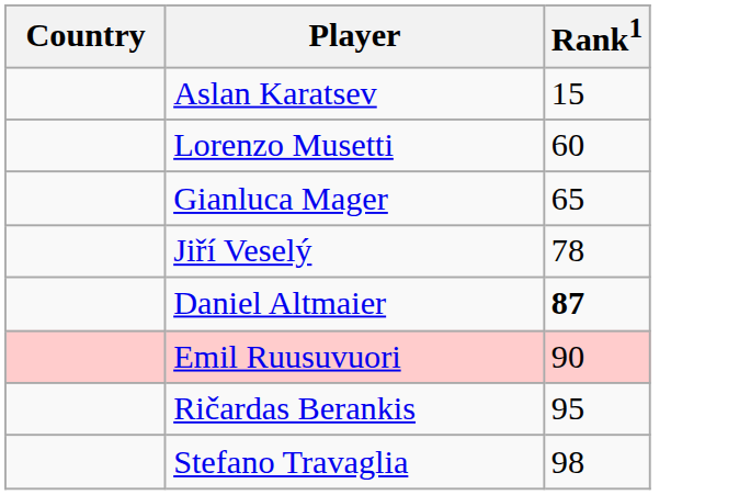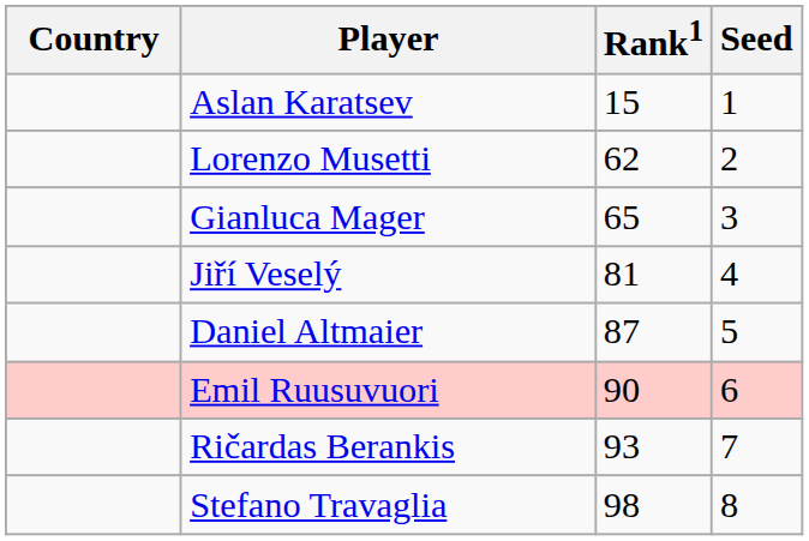 <table class="sortable wikitable">
 <tr>
 <th width="70">Country</th>
 <th width="175">Player</th>
 <th>Rank<sup>1</sup></th>
+<th>Seed</th>
 </tr>
 <tr>
 <td></td>
 <td><a href='#'>Aslan Karatsev</a></td>
 <td>15</td>
+<td>1</td>
 </tr>
 <tr>
 <td></td>
 <td><a href='#'>Lorenzo Musetti</a></td>
-<td>60</td>
+<td>62</td>
+<td>2</td>
 </tr>
 <tr>
 <td></td>
 <td><a href='#'>Gianluca Mager</a></td>
 <td>65</td>
+<td>3</td>
 </tr>
 <tr>
 <td></td>
 <td><a href='#'>Jiří Veselý</a></td>
-<td>78</td>
+<td>81</td>
+<td>4</td>
 </tr>
 <tr>
 <td></td>
 <td><a href='#'>Daniel Altmaier</a></td>
-<td><strong>87</strong></td>
+<td>87</td>
+<td>5</td>
 </tr>
 <tr style="background:#fcc;">
 <td></td>
 <td><a href='#'>Emil Ruusuvuori</a></td>
 <td>90</td>
+<td>6</td>
 </tr>
 <tr>
 <td></td>
 <td><a href='#'>Ričardas Berankis</a></td>
-<td>95</td>
+<td>93</td>
+<td>7</td>
 </tr>
 <tr>
 <td></td>
 <td><a href='#'>Stefano Travaglia</a></td>
 <td>98</td>
+<td>8</td>
 </tr>
 </table>
